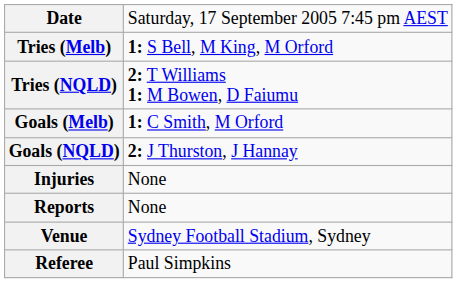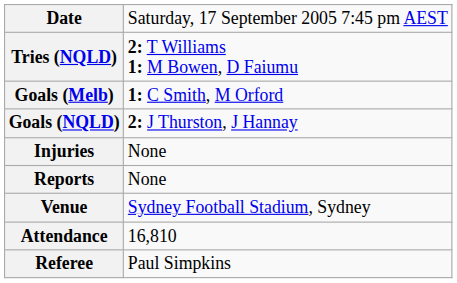 <table class="wikitable">
 <tr>
 <th>Date</th>
 <td>Saturday, 17 September 2005 7:45 pm <a href='#'>AEST</a></td>
-</tr>
-<tr>
-<th>Tries (<a href='#'>Melb</a>)</th>
-<td><strong>1:</strong> <a href='#'>S Bell</a>, <a href='#'>M King</a>, <a href='#'>M Orford</a></td>
 </tr>
 <tr>
 <th>Tries (<a href='#'>NQLD</a>)</th>
 <td><strong>2:</strong> <a href='#'>T Williams</a><br><strong>1:</strong> <a href='#'>M Bowen</a>, <a href='#'>D Faiumu</a></td>
 </tr>
 <tr>
 <th>Goals (<a href='#'>Melb</a>)</th>
 <td><strong>1:</strong> <a href='#'>C Smith</a>, <a href='#'>M Orford</a></td>
 </tr>
 <tr>
 <th>Goals (<a href='#'>NQLD</a>)</th>
 <td><strong>2:</strong> <a href='#'>J Thurston</a>, <a href='#'>J Hannay</a></td>
 </tr>
 <tr>
 <th>Injuries</th>
 <td>None</td>
 </tr>
 <tr>
 <th>Reports</th>
 <td>None</td>
 </tr>
 <tr>
 <th>Venue</th>
 <td><a href='#'>Sydney Football Stadium</a>, Sydney</td>
 </tr>
 <tr>
+<th>Attendance</th>
+<td>16,810</td>
+</tr>
+<tr>
 <th>Referee</th>
 <td>Paul Simpkins</td>
 </tr>
 </table>
